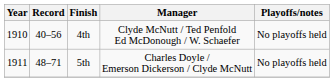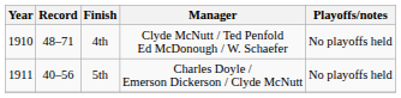 <table class="wikitable">
 <tr>
 <th>Year</th>
 <th>Record</th>
 <th>Finish</th>
 <th>Manager</th>
 <th>Playoffs/notes</th>
 </tr>
 <tr align=center>
 <td>1910</td>
-<td>40–56</td>
+<td>48–71</td>
 <td>4th</td>
 <td>Clyde McNutt / Ted Penfold <br>Ed McDonough / W. Schaefer</td>
 <td>No playoffs held</td>
 </tr>
 <tr align=center>
 <td>1911</td>
-<td>48–71</td>
+<td>40–56</td>
 <td>5th</td>
 <td>Charles Doyle /<br> Emerson Dickerson / Clyde McNutt</td>
 <td>No playoffs held</td>
 </tr>
 <tr align=center>
 </tr>
 </table>
